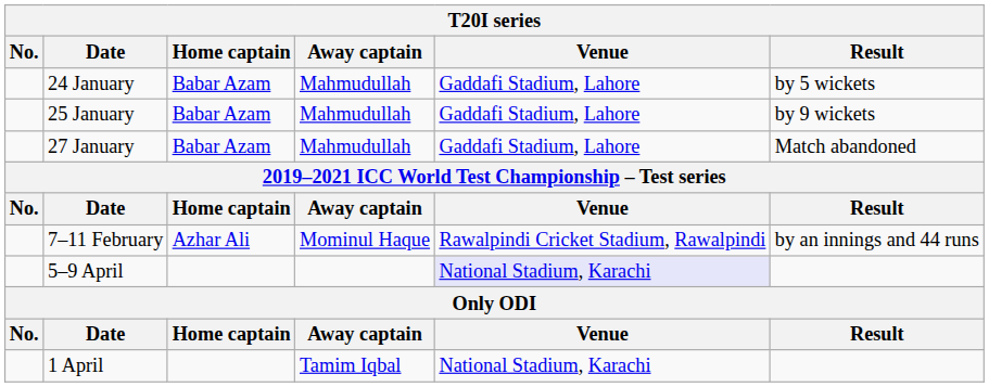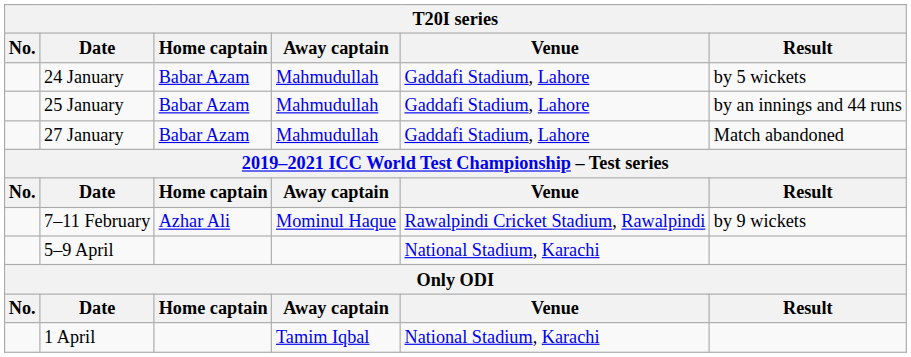 <table class="wikitable">
 <tr>
 <th colspan="9">T20I series</th>
 </tr>
 <tr>
 <th>No.</th>
 <th>Date</th>
 <th>Home captain</th>
 <th>Away captain</th>
 <th>Venue</th>
 <th>Result</th>
 </tr>
 <tr>
 <td></td>
 <td>24 January</td>
 <td><a href='#'>Babar Azam</a></td>
 <td><a href='#'>Mahmudullah</a></td>
 <td><a href='#'>Gaddafi Stadium</a>, <a href='#'>Lahore</a></td>
 <td> by 5 wickets</td>
 </tr>
 <tr>
 <td></td>
 <td>25 January</td>
 <td><a href='#'>Babar Azam</a></td>
 <td><a href='#'>Mahmudullah</a></td>
 <td><a href='#'>Gaddafi Stadium</a>, <a href='#'>Lahore</a></td>
-<td> by 9 wickets</td>
+<td> by an innings and 44 runs</td>
 </tr>
 <tr>
 <td></td>
 <td>27 January</td>
 <td><a href='#'>Babar Azam</a></td>
 <td><a href='#'>Mahmudullah</a></td>
 <td><a href='#'>Gaddafi Stadium</a>, <a href='#'>Lahore</a></td>
 <td>Match abandoned</td>
 </tr>
 <tr>
 <th colspan="9"><a href='#'>2019–2021 ICC World Test Championship</a> – Test series</th>
 </tr>
 <tr>
 <th>No.</th>
 <th>Date</th>
 <th>Home captain</th>
 <th>Away captain</th>
 <th>Venue</th>
 <th>Result</th>
 </tr>
 <tr>
 <td></td>
 <td>7–11 February</td>
 <td><a href='#'>Azhar Ali</a></td>
 <td><a href='#'>Mominul Haque</a></td>
 <td><a href='#'>Rawalpindi Cricket Stadium</a>, <a href='#'>Rawalpindi</a></td>
-<td> by an innings and 44 runs</td>
+<td> by 9 wickets</td>
 </tr>
 <tr>
 <td></td>
 <td>5–9 April</td>
 <td></td>
 <td></td>
-<td style="background: lavender;"><a href='#'>National Stadium</a>, <a href='#'>Karachi</a></td>
+<td><a href='#'>National Stadium</a>, <a href='#'>Karachi</a></td>
 <td></td>
 </tr>
 <tr>
 <th colspan="9">Only ODI</th>
 </tr>
 <tr>
 <th>No.</th>
 <th>Date</th>
 <th>Home captain</th>
 <th>Away captain</th>
 <th>Venue</th>
 <th>Result</th>
 </tr>
 <tr>
 <td></td>
 <td>1 April</td>
 <td></td>
 <td><a href='#'>Tamim Iqbal</a></td>
 <td><a href='#'>National Stadium</a>, <a href='#'>Karachi</a></td>
 <td></td>
 </tr>
 </table>
